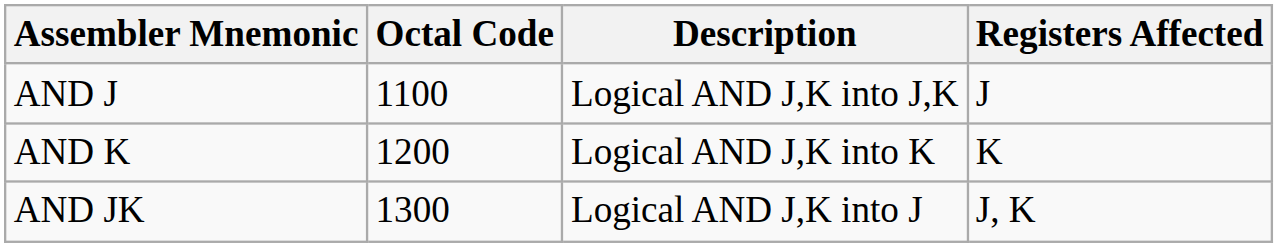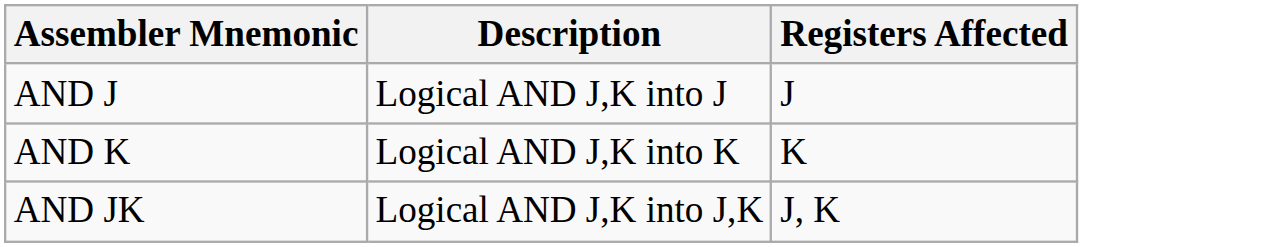 <table class="wikitable">
 <tr>
 <th>Assembler Mnemonic</th>
-<th>Octal Code</th>
 <th>Description</th>
 <th>Registers Affected</th>
 </tr>
 <tr>
 <td>AND J</td>
-<td>1100</td>
-<td>Logical AND J,K into J,K</td>
+<td>Logical AND J,K into J</td>
 <td>J</td>
 </tr>
 <tr>
 <td>AND K</td>
-<td>1200</td>
 <td>Logical AND J,K into K</td>
 <td>K</td>
 </tr>
 <tr>
 <td>AND JK</td>
-<td>1300</td>
-<td>Logical AND J,K into J</td>
+<td>Logical AND J,K into J,K</td>
 <td>J, K</td>
 </tr>
 </table>
